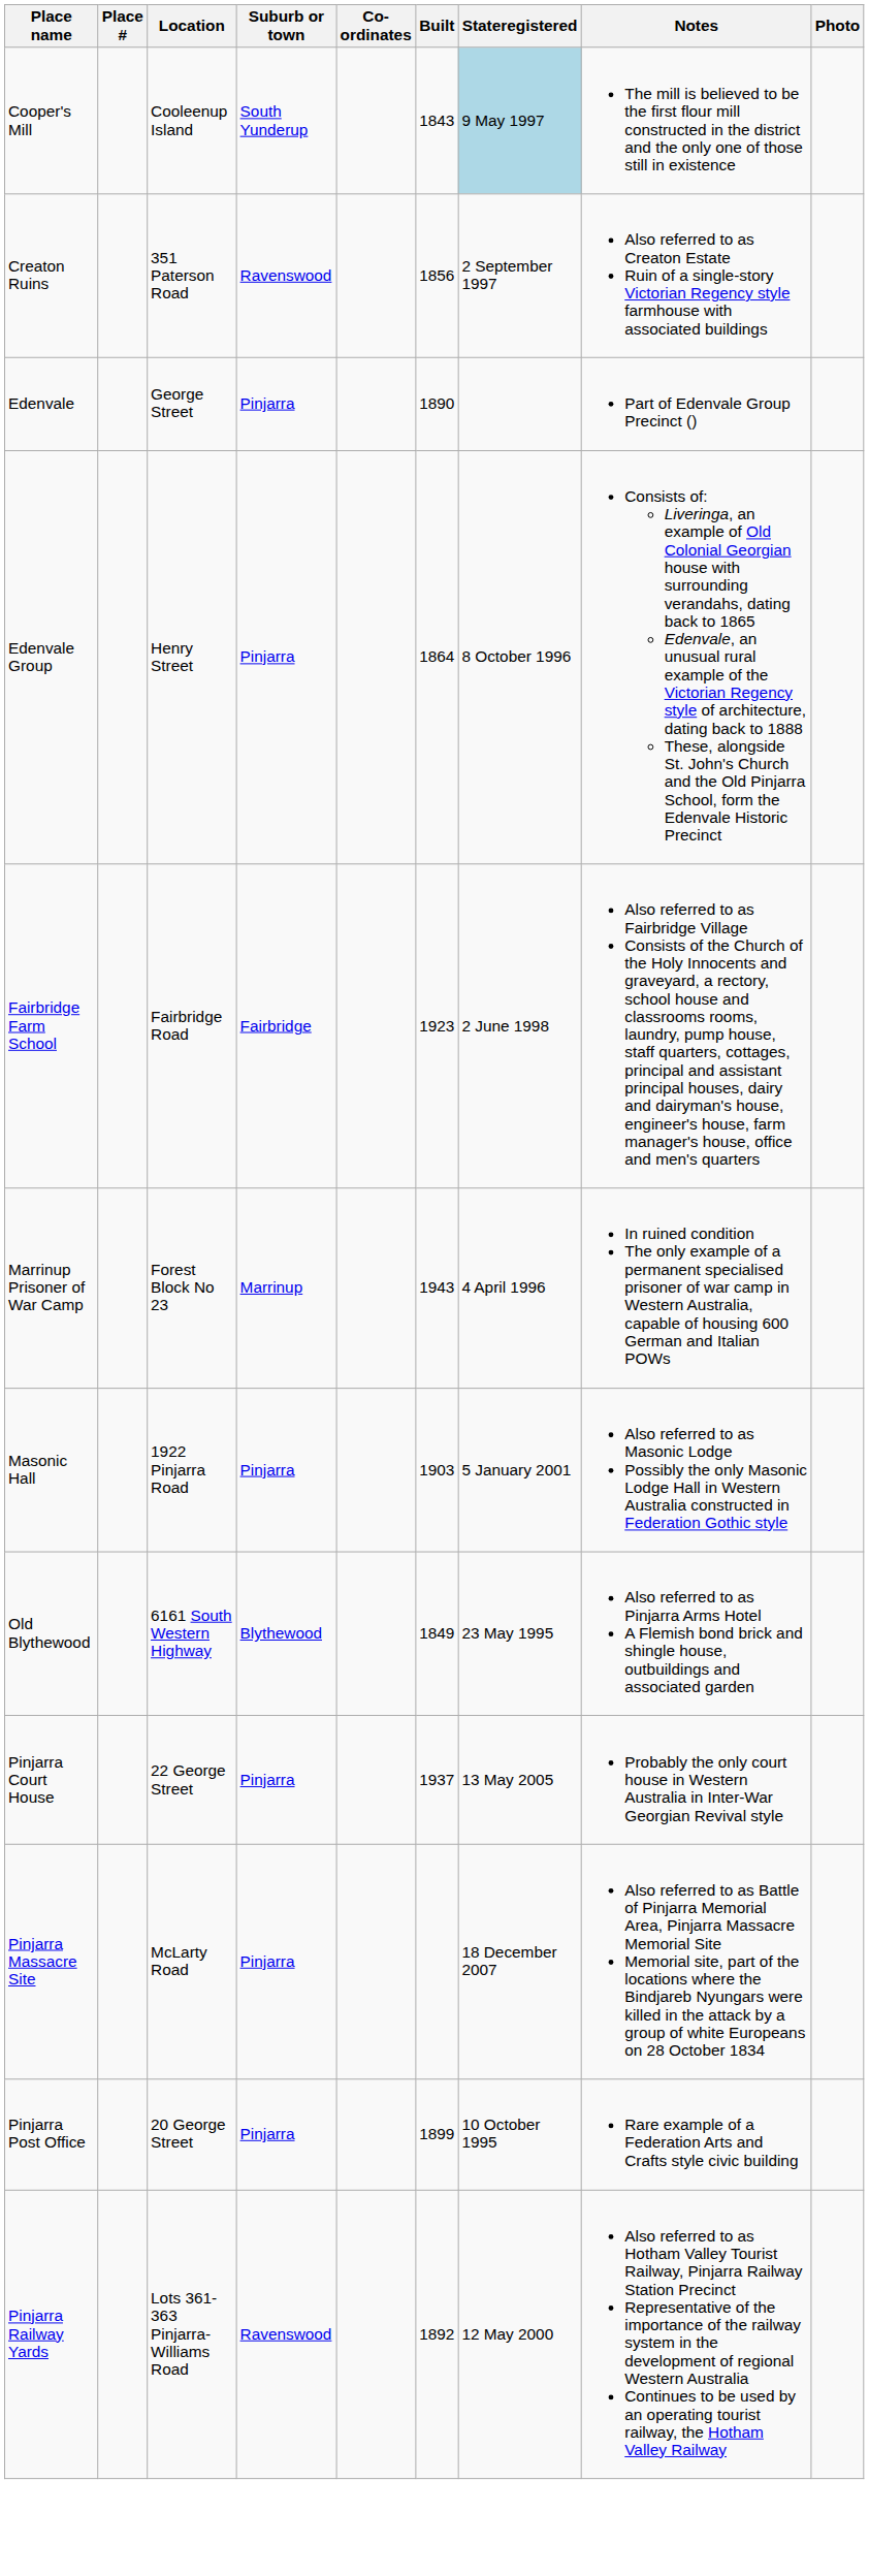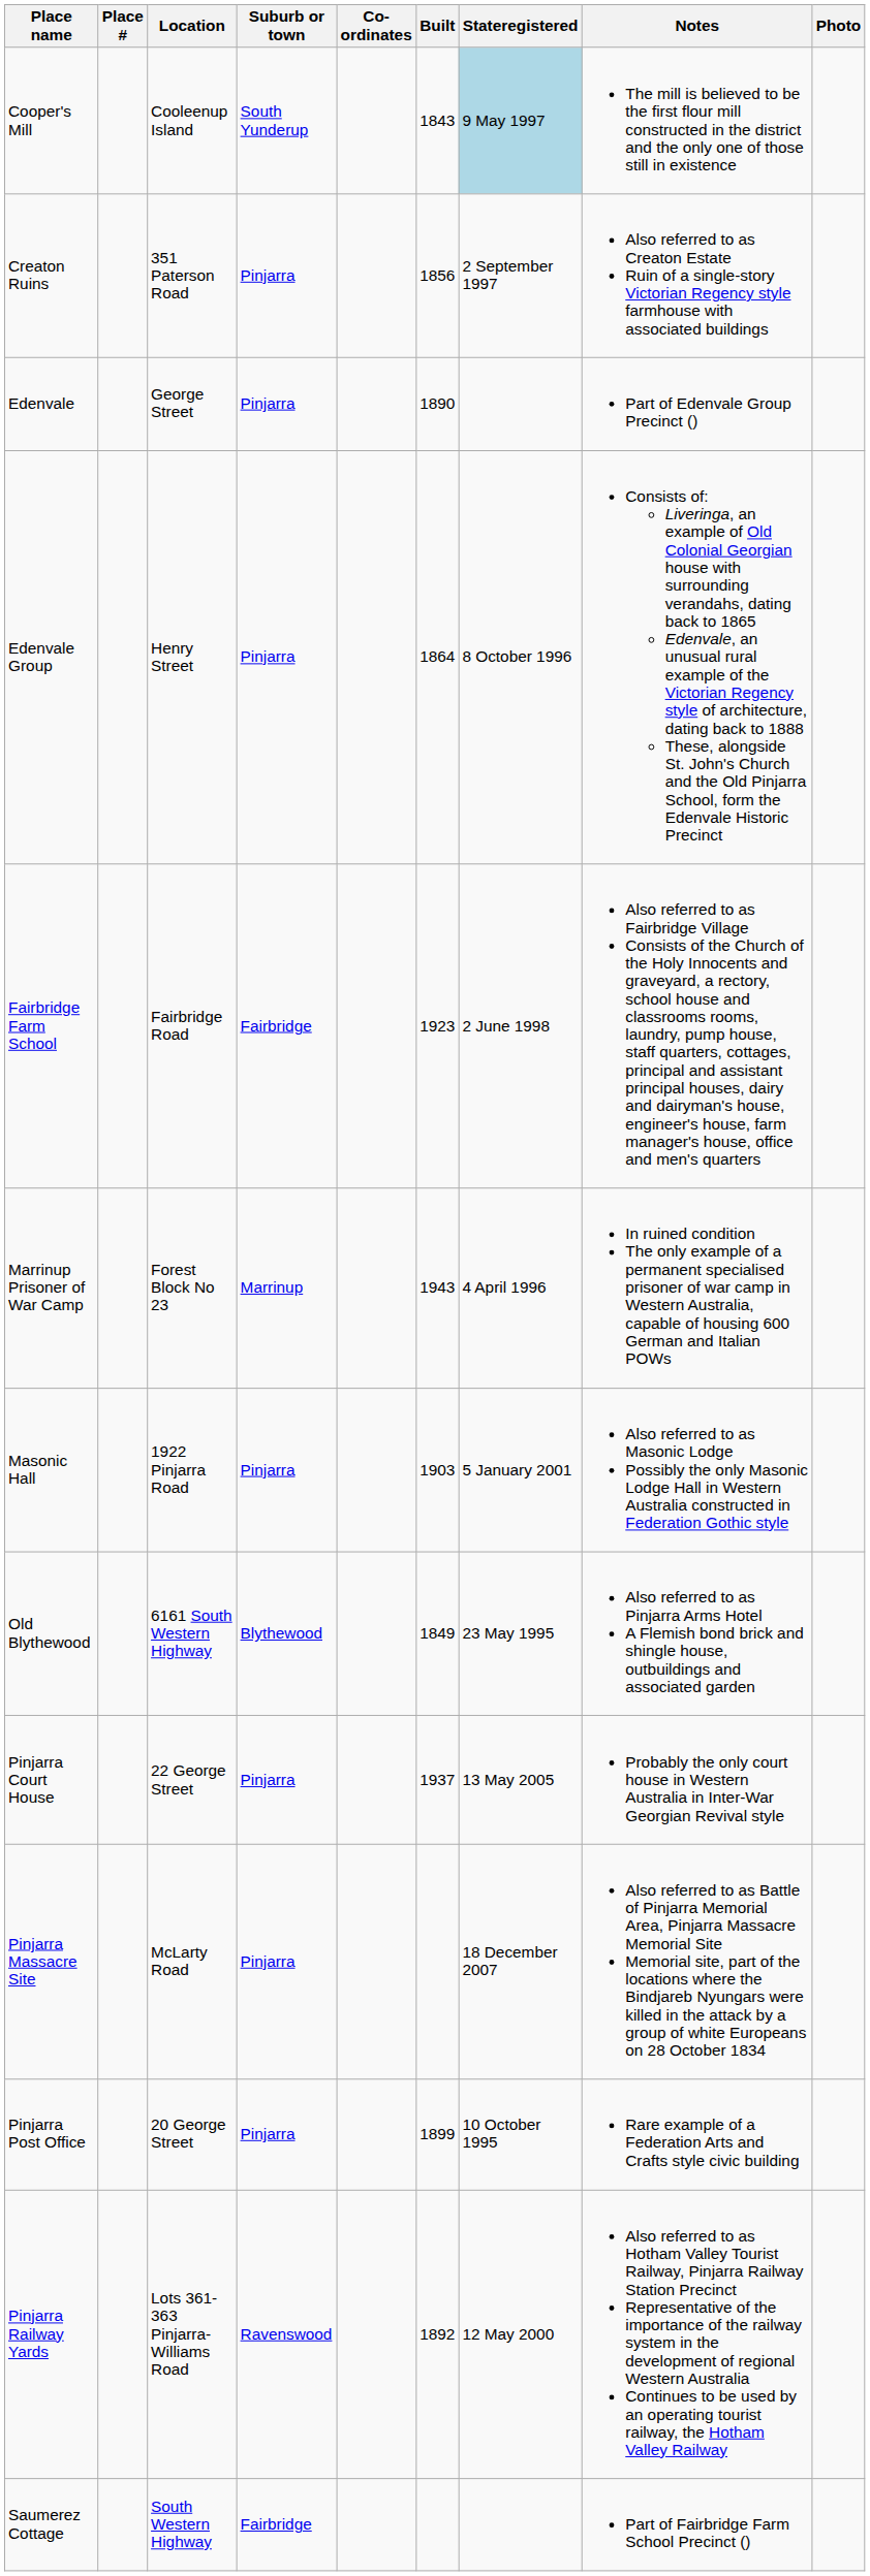 <table class="wikitable sortable">
 <tr>
 <th>Place name</th>
 <th>Place #</th>
 <th>Location</th>
 <th>Suburb or town</th>
 <th>Co-ordinates</th>
 <th>Built</th>
 <th>Stateregistered</th>
 <th class="unsortable">Notes</th>
 <th class="unsortable">Photo</th>
 </tr>
 <tr>
 <td>Cooper's Mill</td>
 <td></td>
 <td>Cooleenup Island</td>
 <td><a href='#'>South Yunderup</a></td>
 <td></td>
 <td>1843</td>
 <td style="background: lightblue;">9 May 1997</td>
 <td><br><ul><li>The mill is believed to be the first flour mill constructed in the district and the only one of those still in existence</li></ul></td>
 <td></td>
 </tr>
 <tr>
 <td>Creaton Ruins</td>
 <td></td>
 <td>351 Paterson Road</td>
-<td><a href='#'>Ravenswood</a></td>
+<td><a href='#'>Pinjarra</a></td>
 <td></td>
 <td>1856</td>
 <td>2 September 1997</td>
 <td><br><ul><li>Also referred to as Creaton Estate</li><li>Ruin of a single-story <a href='#'>Victorian Regency style</a> farmhouse with associated buildings</li></ul></td>
 <td></td>
 </tr>
 <tr>
 <td>Edenvale</td>
 <td></td>
 <td>George Street</td>
 <td><a href='#'>Pinjarra</a></td>
 <td></td>
 <td>1890</td>
 <td></td>
 <td><br><ul><li>Part of Edenvale Group Precinct ()</li></ul></td>
 <td></td>
 </tr>
 <tr>
 <td>Edenvale Group</td>
 <td></td>
 <td>Henry Street</td>
 <td><a href='#'>Pinjarra</a></td>
 <td></td>
 <td>1864</td>
 <td>8 October 1996</td>
 <td><br><ul><li>Consists of:<ul><li><em>Liveringa</em>, an example of <a href='#'>Old Colonial Georgian</a> house with surrounding verandahs, dating back to 1865</li><li><em>Edenvale</em>, an unusual rural example of the <a href='#'>Victorian Regency style</a> of architecture, dating back to 1888</li><li>These, alongside St. John's Church and the Old Pinjarra School, form the Edenvale Historic Precinct</li></ul></li></ul></td>
 <td></td>
 </tr>
 <tr>
 <td><a href='#'>Fairbridge Farm School</a></td>
 <td></td>
 <td>Fairbridge Road</td>
 <td><a href='#'>Fairbridge</a></td>
 <td></td>
 <td>1923</td>
 <td>2 June 1998</td>
 <td><br><ul><li>Also referred to as Fairbridge Village</li><li>Consists of the Church of the Holy Innocents and graveyard, a rectory, school house and classrooms rooms, laundry, pump house, staff quarters, cottages, principal and assistant principal houses, dairy and dairyman's house, engineer's house, farm manager's house, office and men's quarters</li></ul></td>
 <td></td>
 </tr>
 <tr>
 <td>Marrinup Prisoner of War Camp</td>
 <td></td>
 <td>Forest Block No 23</td>
 <td><a href='#'>Marrinup</a></td>
 <td></td>
 <td>1943</td>
 <td>4 April 1996</td>
 <td><br><ul><li>In ruined condition</li><li>The only example of a permanent specialised prisoner of war camp in Western Australia, capable of housing 600 German and Italian POWs</li></ul></td>
 <td></td>
 </tr>
 <tr>
 <td>Masonic Hall</td>
 <td></td>
 <td>1922 Pinjarra Road</td>
 <td><a href='#'>Pinjarra</a></td>
 <td></td>
 <td>1903</td>
 <td>5 January 2001</td>
 <td><br><ul><li>Also referred to as Masonic Lodge</li><li>Possibly the only Masonic Lodge Hall in Western Australia constructed in <a href='#'>Federation Gothic style</a></li></ul></td>
 <td></td>
 </tr>
 <tr>
 <td>Old Blythewood</td>
 <td></td>
 <td>6161 <a href='#'>South Western Highway</a></td>
 <td><a href='#'>Blythewood</a></td>
 <td></td>
 <td>1849</td>
 <td>23 May 1995</td>
 <td><br><ul><li>Also referred to as Pinjarra Arms Hotel</li><li>A Flemish bond brick and shingle house, outbuildings and associated garden</li></ul></td>
 <td></td>
 </tr>
 <tr>
 <td>Pinjarra Court House</td>
 <td></td>
 <td>22 George Street</td>
 <td><a href='#'>Pinjarra</a></td>
 <td></td>
 <td>1937</td>
 <td>13 May 2005</td>
 <td><br><ul><li>Probably the only court house in Western Australia in Inter-War Georgian Revival style</li></ul></td>
 <td></td>
 </tr>
 <tr>
 <td><a href='#'>Pinjarra Massacre Site</a></td>
 <td></td>
 <td>McLarty Road</td>
 <td><a href='#'>Pinjarra</a></td>
 <td></td>
 <td></td>
 <td>18 December 2007</td>
 <td><br><ul><li>Also referred to as Battle of Pinjarra Memorial Area, Pinjarra Massacre Memorial Site</li><li>Memorial site, part of the locations where the Bindjareb Nyungars were killed in the attack by a group of white Europeans on 28 October 1834</li></ul></td>
 <td></td>
 </tr>
 <tr>
 <td>Pinjarra Post Office</td>
 <td></td>
 <td>20 George Street</td>
 <td><a href='#'>Pinjarra</a></td>
 <td></td>
 <td>1899</td>
 <td>10 October 1995</td>
 <td><br><ul><li>Rare example of a Federation Arts and Crafts style civic building</li></ul></td>
 <td></td>
 </tr>
 <tr>
 <td><a href='#'>Pinjarra Railway Yards</a></td>
 <td></td>
 <td>Lots 361-363 Pinjarra-Williams Road</td>
 <td><a href='#'>Ravenswood</a></td>
 <td></td>
 <td>1892</td>
 <td>12 May 2000</td>
 <td><br><ul><li>Also referred to as Hotham Valley Tourist Railway, Pinjarra Railway Station Precinct</li><li>Representative of the importance of the railway system in the development of regional Western Australia</li><li>Continues to be used by an operating tourist railway, the <a href='#'>Hotham Valley Railway</a></li></ul></td>
 <td></td>
 </tr>
+<tr>
+<td>Saumerez Cottage</td>
+<td></td>
+<td><a href='#'>South Western Highway</a></td>
+<td><a href='#'>Fairbridge</a></td>
+<td></td>
+<td></td>
+<td></td>
+<td><br><ul><li>Part of Fairbridge Farm School Precinct ()</li></ul></td>
+<td></td>
+</tr>
 </table>
